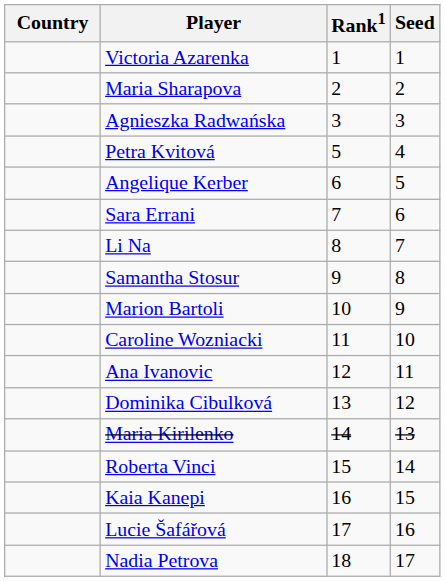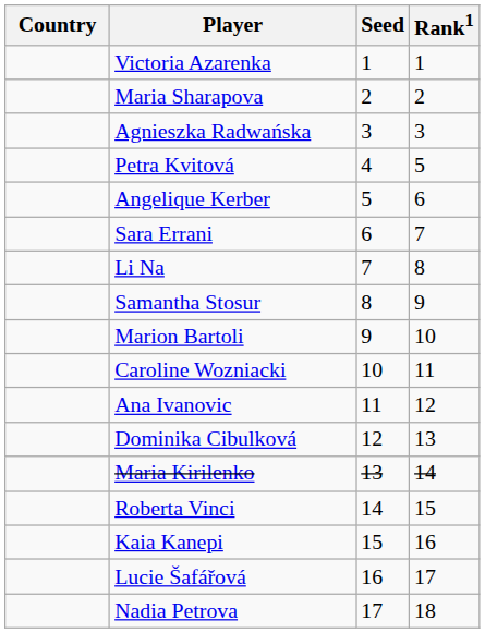 <table class="sortable wikitable">
 <tr>
 <th width="70">Country</th>
 <th width="175">Player</th>
+<th>Seed</th>
 <th>Rank<sup>1</sup></th>
-<th>Seed</th>
 </tr>
 <tr>
 <td></td>
 <td><a href='#'>Victoria Azarenka</a></td>
 <td>1</td>
 <td>1</td>
 </tr>
 <tr>
 <td></td>
 <td><a href='#'>Maria Sharapova</a></td>
 <td>2</td>
 <td>2</td>
 </tr>
 <tr>
 <td></td>
 <td><a href='#'>Agnieszka Radwańska</a></td>
 <td>3</td>
 <td>3</td>
 </tr>
 <tr>
 <td></td>
 <td><a href='#'>Petra Kvitová</a></td>
+<td>4</td>
 <td>5</td>
-<td>4</td>
 </tr>
 <tr>
 <td></td>
 <td><a href='#'>Angelique Kerber</a></td>
+<td>5</td>
 <td>6</td>
-<td>5</td>
 </tr>
 <tr>
 <td></td>
 <td><a href='#'>Sara Errani</a></td>
+<td>6</td>
 <td>7</td>
-<td>6</td>
 </tr>
 <tr>
 <td></td>
 <td><a href='#'>Li Na</a></td>
+<td>7</td>
 <td>8</td>
-<td>7</td>
 </tr>
 <tr>
 <td></td>
 <td><a href='#'>Samantha Stosur</a></td>
+<td>8</td>
 <td>9</td>
-<td>8</td>
 </tr>
 <tr>
 <td></td>
 <td><a href='#'>Marion Bartoli</a></td>
+<td>9</td>
 <td>10</td>
-<td>9</td>
 </tr>
 <tr>
 <td></td>
 <td><a href='#'>Caroline Wozniacki</a></td>
+<td>10</td>
 <td>11</td>
-<td>10</td>
 </tr>
 <tr>
 <td></td>
 <td><a href='#'>Ana Ivanovic</a></td>
+<td>11</td>
 <td>12</td>
-<td>11</td>
 </tr>
 <tr>
 <td></td>
 <td><a href='#'>Dominika Cibulková</a></td>
+<td>12</td>
 <td>13</td>
-<td>12</td>
 </tr>
 <tr>
 <td><s></s></td>
 <td><s><a href='#'>Maria Kirilenko</a> </s></td>
+<td><s>13</s></td>
 <td><s>14</s></td>
-<td><s>13</s></td>
 </tr>
 <tr>
 <td></td>
 <td><a href='#'>Roberta Vinci</a></td>
+<td>14</td>
 <td>15</td>
-<td>14</td>
 </tr>
 <tr>
 <td></td>
 <td><a href='#'>Kaia Kanepi</a></td>
+<td>15</td>
 <td>16</td>
-<td>15</td>
 </tr>
 <tr>
 <td></td>
 <td><a href='#'>Lucie Šafářová</a></td>
+<td>16</td>
 <td>17</td>
-<td>16</td>
 </tr>
 <tr>
 <td></td>
 <td><a href='#'>Nadia Petrova</a></td>
+<td>17</td>
 <td>18</td>
-<td>17</td>
 </tr>
 </table>
